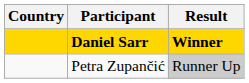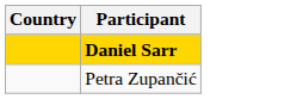 <table class="wikitable">
 <tr>
 <th>Country</th>
 <th>Participant</th>
-<th>Result</th>
 </tr>
 <tr style="font-weight:bold; background:gold;">
 <td></td>
 <td>Daniel Sarr</td>
-<td>Winner</td>
 </tr>
 <tr>
 <td></td>
 <td>Petra Zupančić</td>
-<td style="text-align:center; background-color:#CCC;">Runner Up</td>
 </tr>
 </table>
